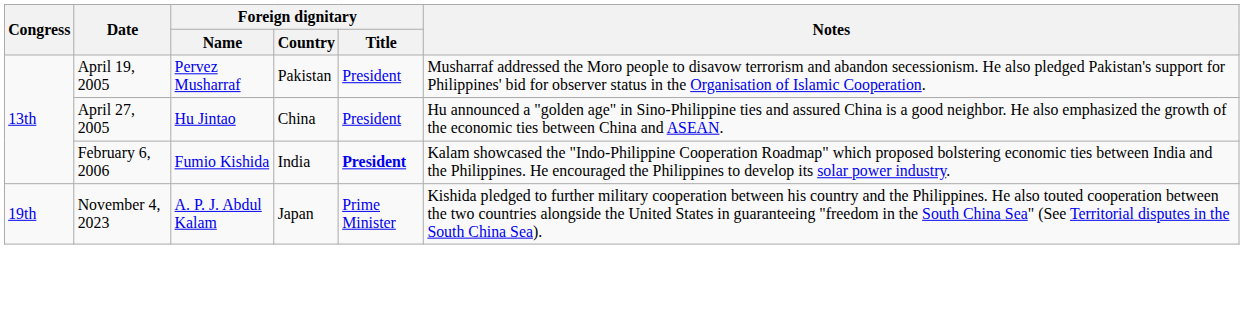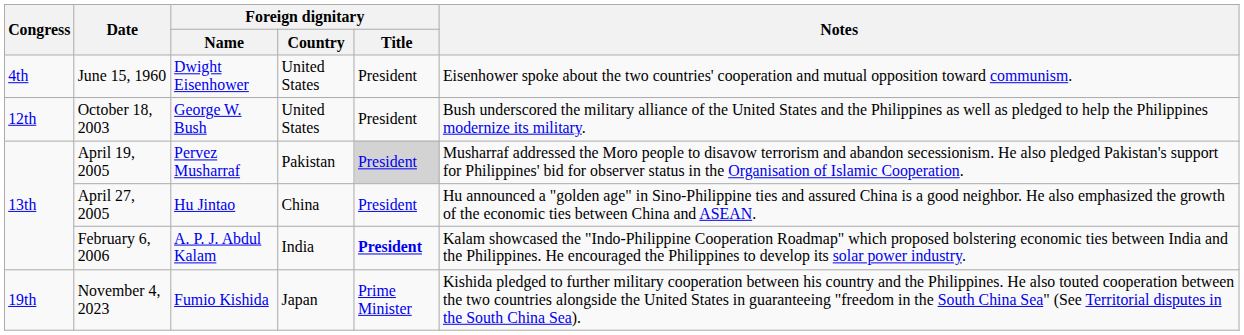 <table class="wikitable">
 <tr>
 <th rowspan=2>Congress</th>
 <th rowspan=2>Date</th>
 <th colspan=3>Foreign dignitary</th>
 <th rowspan=2>Notes</th>
 </tr>
 <tr>
 <th>Name</th>
 <th>Country</th>
 <th>Title</th>
 </tr>
 <tr>
+<td><a href='#'>4th</a></td>
+<td>June 15, 1960</td>
+<td><a href='#'>Dwight Eisenhower</a></td>
+<td>United States</td>
+<td>President</td>
+<td>Eisenhower spoke about the two countries' cooperation and mutual opposition toward <a href='#'>communism</a>.</td>
+</tr>
+<tr>
+<td><a href='#'>12th</a></td>
+<td>October 18, 2003</td>
+<td><a href='#'>George W. Bush</a></td>
+<td>United States</td>
+<td>President</td>
+<td>Bush underscored the military alliance of the United States and the Philippines as well as pledged to help the Philippines <a href='#'>modernize its military</a>.</td>
+</tr>
+<tr>
 <td rowspan=3><a href='#'>13th</a></td>
 <td>April 19, 2005</td>
 <td><a href='#'>Pervez Musharraf</a></td>
 <td>Pakistan</td>
-<td><a href='#'>President</a></td>
+<td style="background: lightgrey;"><a href='#'>President</a></td>
 <td>Musharraf addressed the Moro people to disavow terrorism and abandon secessionism. He also pledged Pakistan's support for Philippines' bid for observer status in the <a href='#'>Organisation of Islamic Cooperation</a>.</td>
 </tr>
 <tr>
 <td>April 27, 2005</td>
 <td><a href='#'>Hu Jintao</a></td>
 <td>China</td>
 <td><a href='#'>President</a></td>
 <td>Hu announced a "golden age" in Sino-Philippine ties and assured China is a good neighbor. He also emphasized the growth of the economic ties between China and <a href='#'>ASEAN</a>.</td>
 </tr>
 <tr>
 <td>February 6, 2006</td>
-<td><a href='#'>Fumio Kishida</a></td>
+<td><a href='#'>A. P. J. Abdul Kalam</a></td>
 <td>India</td>
 <td><strong><a href='#'>President</a></strong></td>
 <td>Kalam showcased the "Indo-Philippine Cooperation Roadmap" which proposed bolstering economic ties between India and the Philippines. He encouraged the Philippines to develop its <a href='#'>solar power industry</a>.</td>
 </tr>
 <tr>
 <td><a href='#'>19th</a></td>
 <td>November 4, 2023</td>
-<td><a href='#'>A. P. J. Abdul Kalam</a></td>
+<td><a href='#'>Fumio Kishida</a></td>
 <td>Japan</td>
 <td><a href='#'>Prime Minister</a></td>
 <td>Kishida pledged to further military cooperation between his country and the Philippines. He also touted cooperation between the two countries alongside the United States in guaranteeing "freedom in the <a href='#'>South China Sea</a>" (See <a href='#'>Territorial disputes in the South China Sea</a>).</td>
 </tr>
 </table>
